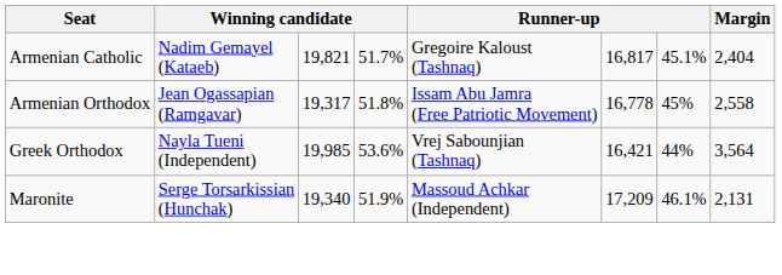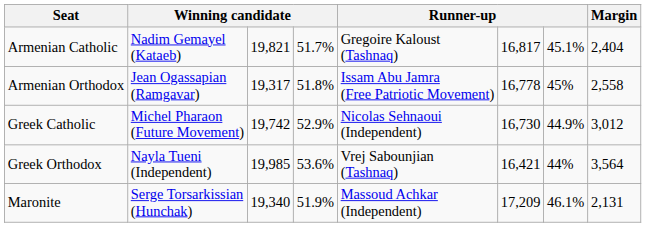 <table class="wikitable">
 <tr>
 <th>Seat</th>
 <th colspan=3>Winning candidate</th>
 <th colspan=3>Runner-up</th>
 <th>Margin</th>
 </tr>
 <tr>
 <td>Armenian Catholic</td>
 <td><a href='#'>Nadim Gemayel</a><br>(<a href='#'>Kataeb</a>)</td>
 <td>19,821</td>
 <td>51.7%</td>
 <td>Gregoire Kaloust<br>(<a href='#'>Tashnaq</a>)</td>
 <td>16,817</td>
 <td>45.1%</td>
 <td>2,404</td>
 </tr>
 <tr>
 <td>Armenian Orthodox</td>
 <td><a href='#'>Jean Ogassapian</a><br>(<a href='#'>Ramgavar</a>)</td>
 <td>19,317</td>
 <td>51.8%</td>
 <td><a href='#'>Issam Abu Jamra</a><br>(<a href='#'>Free Patriotic Movement</a>)</td>
 <td>16,778</td>
 <td>45%</td>
 <td>2,558</td>
 </tr>
 <tr>
+<td>Greek Catholic</td>
+<td><a href='#'>Michel Pharaon</a><br>(<a href='#'>Future Movement</a>)</td>
+<td>19,742</td>
+<td>52.9%</td>
+<td><a href='#'>Nicolas Sehnaoui</a><br>(Independent)</td>
+<td>16,730</td>
+<td>44.9%</td>
+<td>3,012</td>
+</tr>
+<tr>
 <td>Greek Orthodox</td>
 <td><a href='#'>Nayla Tueni</a><br>(Independent)</td>
 <td>19,985</td>
 <td>53.6%</td>
 <td>Vrej Sabounjian<br>(<a href='#'>Tashnaq</a>)</td>
 <td>16,421</td>
 <td>44%</td>
 <td>3,564</td>
 </tr>
 <tr>
 <td>Maronite</td>
 <td><a href='#'>Serge Torsarkissian</a><br>(<a href='#'>Hunchak</a>)</td>
 <td>19,340</td>
 <td>51.9%</td>
 <td><a href='#'>Massoud Achkar</a><br>(Independent)</td>
 <td>17,209</td>
 <td>46.1%</td>
 <td>2,131</td>
 </tr>
 </table>
